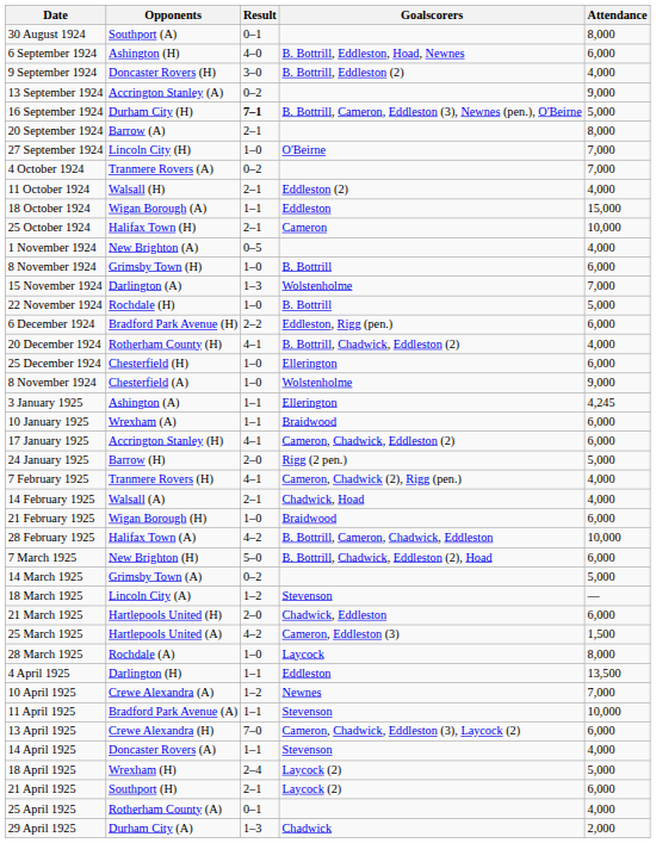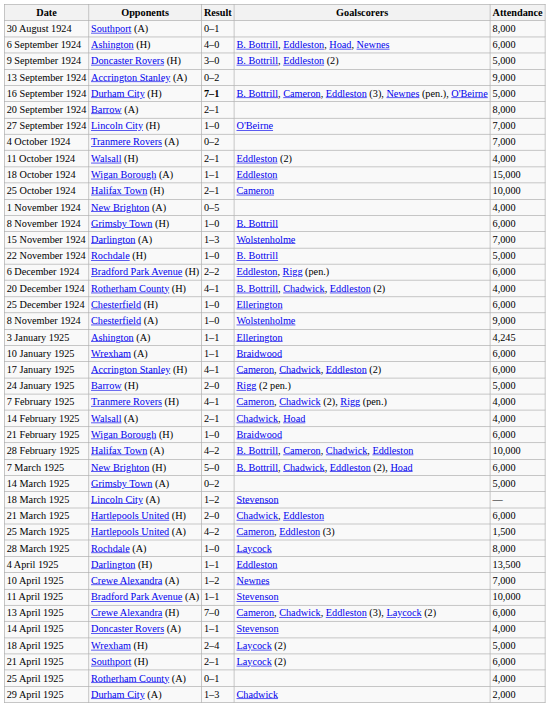 <table class="wikitable">
 <tr>
 <th>Date</th>
 <th>Opponents</th>
 <th>Result</th>
 <th>Goalscorers</th>
 <th>Attendance</th>
 </tr>
 <tr>
 <td>30 August 1924</td>
 <td><a href='#'>Southport</a> (A)</td>
 <td>0–1</td>
 <td></td>
 <td>8,000</td>
 </tr>
 <tr>
 <td>6 September 1924</td>
 <td><a href='#'>Ashington</a> (H)</td>
 <td>4–0</td>
 <td><a href='#'>B. Bottrill</a>, <a href='#'>Eddleston</a>, <a href='#'>Hoad</a>, <a href='#'>Newnes</a></td>
 <td>6,000</td>
 </tr>
 <tr>
 <td>9 September 1924</td>
 <td><a href='#'>Doncaster Rovers</a> (H)</td>
 <td>3–0</td>
 <td><a href='#'>B. Bottrill</a>, <a href='#'>Eddleston</a> (2)</td>
-<td>4,000</td>
+<td>5,000</td>
 </tr>
 <tr>
 <td>13 September 1924</td>
 <td><a href='#'>Accrington Stanley</a> (A)</td>
 <td>0–2</td>
 <td></td>
 <td>9,000</td>
 </tr>
 <tr>
 <td>16 September 1924</td>
 <td><a href='#'>Durham City</a> (H)</td>
 <td><strong>7–1</strong></td>
 <td><a href='#'>B. Bottrill</a>, <a href='#'>Cameron</a>, <a href='#'>Eddleston</a> (3), <a href='#'>Newnes</a> (pen.), <a href='#'>O'Beirne</a></td>
 <td>5,000</td>
 </tr>
 <tr>
 <td>20 September 1924</td>
 <td><a href='#'>Barrow</a> (A)</td>
 <td>2–1</td>
 <td></td>
 <td>8,000</td>
 </tr>
 <tr>
 <td>27 September 1924</td>
 <td><a href='#'>Lincoln City</a> (H)</td>
 <td>1–0</td>
 <td><a href='#'>O'Beirne</a></td>
 <td>7,000</td>
 </tr>
 <tr>
 <td>4 October 1924</td>
 <td><a href='#'>Tranmere Rovers</a> (A)</td>
 <td>0–2</td>
 <td></td>
 <td>7,000</td>
 </tr>
 <tr>
 <td>11 October 1924</td>
 <td><a href='#'>Walsall</a> (H)</td>
 <td>2–1</td>
 <td><a href='#'>Eddleston</a> (2)</td>
 <td>4,000</td>
 </tr>
 <tr>
 <td>18 October 1924</td>
 <td><a href='#'>Wigan Borough</a> (A)</td>
 <td>1–1</td>
 <td><a href='#'>Eddleston</a></td>
 <td>15,000</td>
 </tr>
 <tr>
 <td>25 October 1924</td>
 <td><a href='#'>Halifax Town</a> (H)</td>
 <td>2–1</td>
 <td><a href='#'>Cameron</a></td>
 <td>10,000</td>
 </tr>
 <tr>
 <td>1 November 1924</td>
 <td><a href='#'>New Brighton</a> (A)</td>
 <td>0–5</td>
 <td></td>
 <td>4,000</td>
 </tr>
 <tr>
 <td>8 November 1924</td>
 <td><a href='#'>Grimsby Town</a> (H)</td>
 <td>1–0</td>
 <td><a href='#'>B. Bottrill</a></td>
 <td>6,000</td>
 </tr>
 <tr>
 <td>15 November 1924</td>
 <td><a href='#'>Darlington</a> (A)</td>
 <td>1–3</td>
 <td><a href='#'>Wolstenholme</a></td>
 <td>7,000</td>
 </tr>
 <tr>
 <td>22 November 1924</td>
 <td><a href='#'>Rochdale</a> (H)</td>
 <td>1–0</td>
 <td><a href='#'>B. Bottrill</a></td>
 <td>5,000</td>
 </tr>
 <tr>
 <td>6 December 1924</td>
 <td><a href='#'>Bradford Park Avenue</a> (H)</td>
 <td>2–2</td>
 <td><a href='#'>Eddleston</a>, <a href='#'>Rigg</a> (pen.)</td>
 <td>6,000</td>
 </tr>
 <tr>
 <td>20 December 1924</td>
 <td><a href='#'>Rotherham County</a> (H)</td>
 <td>4–1</td>
 <td><a href='#'>B. Bottrill</a>, <a href='#'>Chadwick</a>, <a href='#'>Eddleston</a> (2)</td>
 <td>4,000</td>
 </tr>
 <tr>
 <td>25 December 1924</td>
 <td><a href='#'>Chesterfield</a> (H)</td>
 <td>1–0</td>
 <td><a href='#'>Ellerington</a></td>
 <td>6,000</td>
 </tr>
 <tr>
 <td>8 November 1924</td>
 <td><a href='#'>Chesterfield</a> (A)</td>
 <td>1–0</td>
 <td><a href='#'>Wolstenholme</a></td>
 <td>9,000</td>
 </tr>
 <tr>
 <td>3 January 1925</td>
 <td><a href='#'>Ashington</a> (A)</td>
 <td>1–1</td>
 <td><a href='#'>Ellerington</a></td>
 <td>4,245</td>
 </tr>
 <tr>
 <td>10 January 1925</td>
 <td><a href='#'>Wrexham</a> (A)</td>
 <td>1–1</td>
 <td><a href='#'>Braidwood</a></td>
 <td>6,000</td>
 </tr>
 <tr>
 <td>17 January 1925</td>
 <td><a href='#'>Accrington Stanley</a> (H)</td>
 <td>4–1</td>
 <td><a href='#'>Cameron</a>, <a href='#'>Chadwick</a>, <a href='#'>Eddleston</a> (2)</td>
 <td>6,000</td>
 </tr>
 <tr>
 <td>24 January 1925</td>
 <td><a href='#'>Barrow</a> (H)</td>
 <td>2–0</td>
 <td><a href='#'>Rigg</a> (2 pen.)</td>
 <td>5,000</td>
 </tr>
 <tr>
 <td>7 February 1925</td>
 <td><a href='#'>Tranmere Rovers</a> (H)</td>
 <td>4–1</td>
 <td><a href='#'>Cameron</a>, <a href='#'>Chadwick</a> (2), <a href='#'>Rigg</a> (pen.)</td>
 <td>4,000</td>
 </tr>
 <tr>
 <td>14 February 1925</td>
 <td><a href='#'>Walsall</a> (A)</td>
 <td>2–1</td>
 <td><a href='#'>Chadwick</a>, <a href='#'>Hoad</a></td>
 <td>4,000</td>
 </tr>
 <tr>
 <td>21 February 1925</td>
 <td><a href='#'>Wigan Borough</a> (H)</td>
 <td>1–0</td>
 <td><a href='#'>Braidwood</a></td>
 <td>6,000</td>
 </tr>
 <tr>
 <td>28 February 1925</td>
 <td><a href='#'>Halifax Town</a> (A)</td>
 <td>4–2</td>
 <td><a href='#'>B. Bottrill</a>, <a href='#'>Cameron</a>, <a href='#'>Chadwick</a>, <a href='#'>Eddleston</a></td>
 <td>10,000</td>
 </tr>
 <tr>
 <td>7 March 1925</td>
 <td><a href='#'>New Brighton</a> (H)</td>
 <td>5–0</td>
 <td><a href='#'>B. Bottrill</a>, <a href='#'>Chadwick</a>, <a href='#'>Eddleston</a> (2), <a href='#'>Hoad</a></td>
 <td>6,000</td>
 </tr>
 <tr>
 <td>14 March 1925</td>
 <td><a href='#'>Grimsby Town</a> (A)</td>
 <td>0–2</td>
 <td></td>
 <td>5,000</td>
 </tr>
 <tr>
 <td>18 March 1925</td>
 <td><a href='#'>Lincoln City</a> (A)</td>
 <td>1–2</td>
 <td><a href='#'>Stevenson</a></td>
 <td>—</td>
 </tr>
 <tr>
 <td>21 March 1925</td>
 <td><a href='#'>Hartlepools United</a> (H)</td>
 <td>2–0</td>
 <td><a href='#'>Chadwick</a>, <a href='#'>Eddleston</a></td>
 <td>6,000</td>
 </tr>
 <tr>
 <td>25 March 1925</td>
 <td><a href='#'>Hartlepools United</a> (A)</td>
 <td>4–2</td>
 <td><a href='#'>Cameron</a>, <a href='#'>Eddleston</a> (3)</td>
 <td>1,500</td>
 </tr>
 <tr>
 <td>28 March 1925</td>
 <td><a href='#'>Rochdale</a> (A)</td>
 <td>1–0</td>
 <td><a href='#'>Laycock</a></td>
 <td>8,000</td>
 </tr>
 <tr>
 <td>4 April 1925</td>
 <td><a href='#'>Darlington</a> (H)</td>
 <td>1–1</td>
 <td><a href='#'>Eddleston</a></td>
 <td>13,500</td>
 </tr>
 <tr>
 <td>10 April 1925</td>
 <td><a href='#'>Crewe Alexandra</a> (A)</td>
 <td>1–2</td>
 <td><a href='#'>Newnes</a></td>
 <td>7,000</td>
 </tr>
 <tr>
 <td>11 April 1925</td>
 <td><a href='#'>Bradford Park Avenue</a> (A)</td>
 <td>1–1</td>
 <td><a href='#'>Stevenson</a></td>
 <td>10,000</td>
 </tr>
 <tr>
 <td>13 April 1925</td>
 <td><a href='#'>Crewe Alexandra</a> (H)</td>
 <td>7–0</td>
 <td><a href='#'>Cameron</a>, <a href='#'>Chadwick</a>, <a href='#'>Eddleston</a> (3), <a href='#'>Laycock</a> (2)</td>
 <td>6,000</td>
 </tr>
 <tr>
 <td>14 April 1925</td>
 <td><a href='#'>Doncaster Rovers</a> (A)</td>
 <td>1–1</td>
 <td><a href='#'>Stevenson</a></td>
 <td>4,000</td>
 </tr>
 <tr>
 <td>18 April 1925</td>
 <td><a href='#'>Wrexham</a> (H)</td>
 <td>2–4</td>
 <td><a href='#'>Laycock</a> (2)</td>
 <td>5,000</td>
 </tr>
 <tr>
 <td>21 April 1925</td>
 <td><a href='#'>Southport</a> (H)</td>
 <td>2–1</td>
 <td><a href='#'>Laycock</a> (2)</td>
 <td>6,000</td>
 </tr>
 <tr>
 <td>25 April 1925</td>
 <td><a href='#'>Rotherham County</a> (A)</td>
 <td>0–1</td>
 <td></td>
 <td>4,000</td>
 </tr>
 <tr>
 <td>29 April 1925</td>
 <td><a href='#'>Durham City</a> (A)</td>
 <td>1–3</td>
 <td><a href='#'>Chadwick</a></td>
 <td>2,000</td>
 </tr>
 </table>
